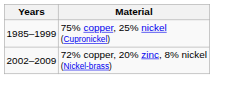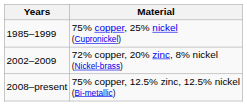 <table class="wikitable">
 <tr>
 <th>Years</th>
 <th>Material</th>
 </tr>
 <tr>
 <td>1985–1999</td>
 <td>75% <a href='#'>copper</a>, 25% <a href='#'>nickel</a><br><small>(<a href='#'>Cupronickel</a>)</small></td>
 </tr>
 <tr>
 <td>2002–2009</td>
 <td>72% copper, 20% <a href='#'>zinc</a>, 8% nickel<br><small>(<a href='#'>Nickel-brass</a>)</small></td>
 </tr>
+<tr>
+<td>2008–present</td>
+<td>75% copper, 12.5% zinc, 12.5% nickel<br><small>(<a href='#'>Bi-metallic</a>)</small></td>
+</tr>
 </table>
